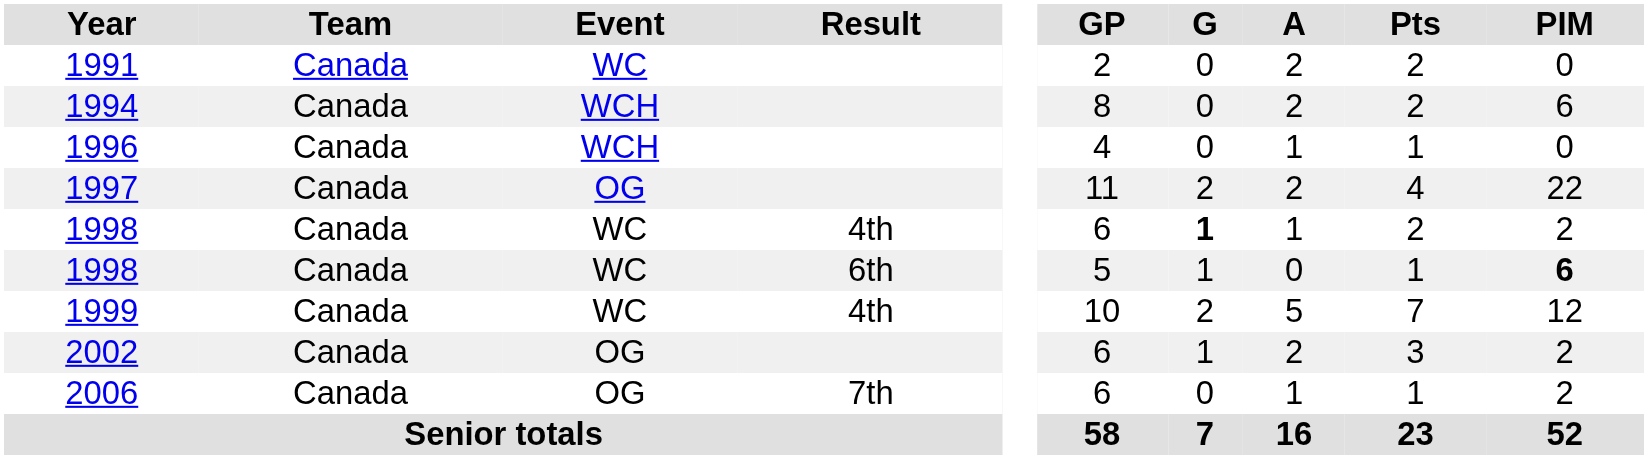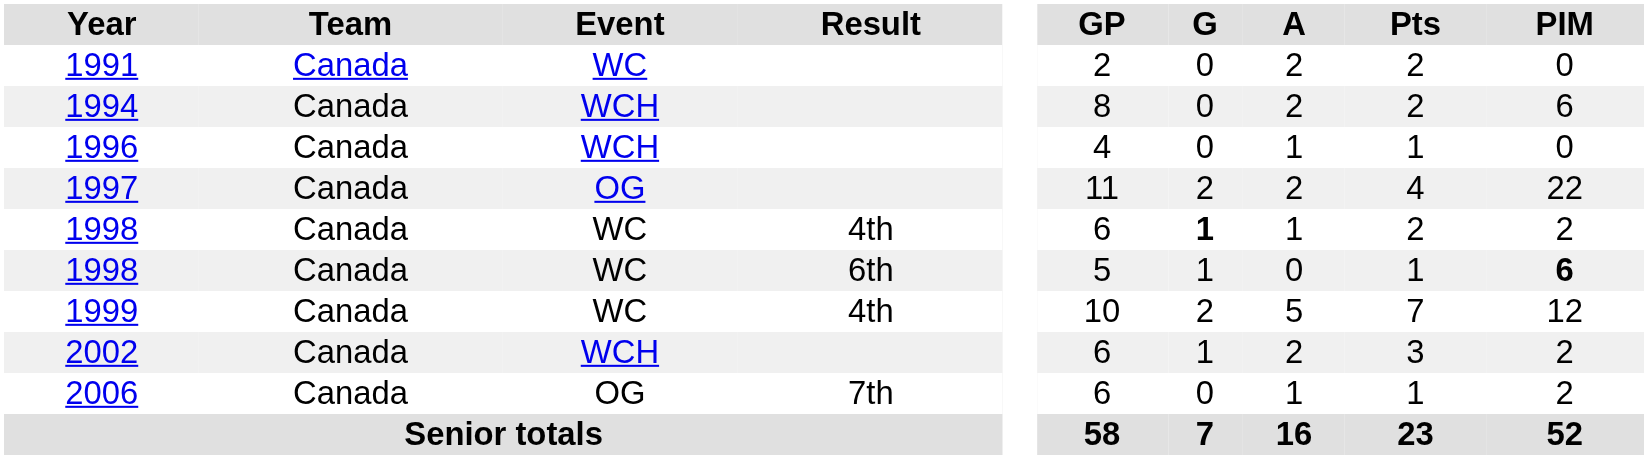 <table border="0" cellpadding="1" cellspacing="0" style="text-align:center; width:50em">
 <tr ALIGN="center" bgcolor="#e0e0e0">
 <th>Year</th>
 <th>Team</th>
 <th>Event</th>
 <th>Result</th>
 <th rowspan="99" bgcolor="#ffffff"> </th>
 <th>GP</th>
 <th>G</th>
 <th>A</th>
 <th>Pts</th>
 <th>PIM</th>
 </tr>
 <tr>
 <td><a href='#'>1991</a></td>
 <td><a href='#'>Canada</a></td>
 <td><a href='#'>WC</a></td>
 <td></td>
 <td>2</td>
 <td>0</td>
 <td>2</td>
 <td>2</td>
 <td>0</td>
 </tr>
 <tr bgcolor="#f0f0f0">
 <td><a href='#'>1994</a></td>
 <td>Canada</td>
 <td><a href='#'>WCH</a></td>
 <td></td>
 <td>8</td>
 <td>0</td>
 <td>2</td>
 <td>2</td>
 <td>6</td>
 </tr>
 <tr>
 <td><a href='#'>1996</a></td>
 <td>Canada</td>
 <td><a href='#'>WCH</a></td>
 <td></td>
 <td>4</td>
 <td>0</td>
 <td>1</td>
 <td>1</td>
 <td>0</td>
 </tr>
 <tr bgcolor="#f0f0f0">
 <td><a href='#'>1997</a></td>
 <td>Canada</td>
 <td><a href='#'>OG</a></td>
 <td></td>
 <td>11</td>
 <td>2</td>
 <td>2</td>
 <td>4</td>
 <td>22</td>
 </tr>
 <tr>
 <td><a href='#'>1998</a></td>
 <td>Canada</td>
 <td>WC</td>
 <td>4th</td>
 <td>6</td>
 <td><strong>1</strong></td>
 <td>1</td>
 <td>2</td>
 <td>2</td>
 </tr>
 <tr bgcolor="#f0f0f0">
 <td><a href='#'>1998</a></td>
 <td>Canada</td>
 <td>WC</td>
 <td>6th</td>
 <td>5</td>
 <td>1</td>
 <td>0</td>
 <td>1</td>
 <td><strong>6</strong></td>
 </tr>
 <tr>
 <td><a href='#'>1999</a></td>
 <td>Canada</td>
 <td>WC</td>
 <td>4th</td>
 <td>10</td>
 <td>2</td>
 <td>5</td>
 <td>7</td>
 <td>12</td>
 </tr>
 <tr bgcolor="#f0f0f0">
 <td><a href='#'>2002</a></td>
 <td>Canada</td>
-<td>OG</td>
+<td><a href='#'>WCH</a></td>
 <td></td>
 <td>6</td>
 <td>1</td>
 <td>2</td>
 <td>3</td>
 <td>2</td>
 </tr>
 <tr>
 <td><a href='#'>2006</a></td>
 <td>Canada</td>
 <td>OG</td>
 <td>7th</td>
 <td>6</td>
 <td>0</td>
 <td>1</td>
 <td>1</td>
 <td>2</td>
 </tr>
 <tr bgcolor="#e0e0e0">
 <th colspan=4>Senior totals</th>
 <th>58</th>
 <th>7</th>
 <th>16</th>
 <th>23</th>
 <th>52</th>
 </tr>
 </table>
